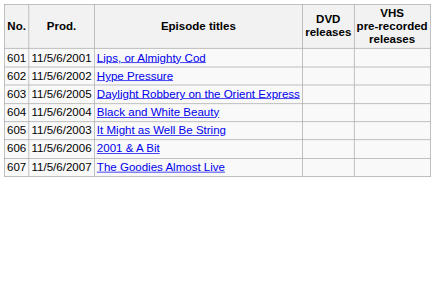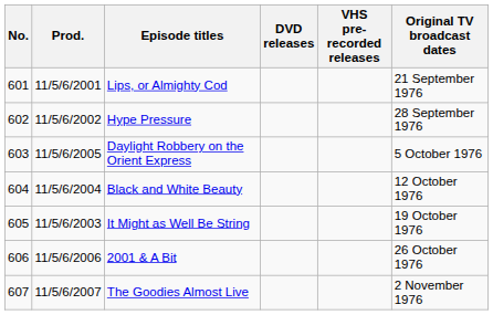 <table class="wikitable sortable">
 <tr>
 <th>No.</th>
 <th>Prod.</th>
 <th>Episode titles</th>
 <th>DVD <br>releases</th>
 <th>VHS <br>pre-recorded <br>releases</th>
+<th>Original TV <br>broadcast dates</th>
 </tr>
 <tr>
 <td>601</td>
 <td>11/5/6/2001</td>
 <td><a href='#'>Lips, or Almighty Cod</a></td>
 <td></td>
 <td></td>
+<td>21 September 1976</td>
 </tr>
 <tr>
 <td>602</td>
 <td>11/5/6/2002</td>
 <td><a href='#'>Hype Pressure</a></td>
 <td></td>
 <td></td>
+<td>28 September 1976</td>
 </tr>
 <tr>
 <td>603</td>
 <td>11/5/6/2005</td>
 <td><a href='#'>Daylight Robbery on the Orient Express</a></td>
 <td></td>
 <td></td>
+<td>5 October 1976</td>
 </tr>
 <tr>
 <td>604</td>
 <td>11/5/6/2004</td>
 <td><a href='#'>Black and White Beauty</a></td>
 <td></td>
 <td></td>
+<td>12 October 1976</td>
 </tr>
 <tr>
 <td>605</td>
 <td>11/5/6/2003</td>
 <td><a href='#'>It Might as Well Be String</a></td>
 <td></td>
 <td></td>
+<td>19 October 1976</td>
 </tr>
 <tr>
 <td>606</td>
 <td>11/5/6/2006</td>
 <td><a href='#'>2001 & A Bit</a></td>
 <td></td>
 <td></td>
+<td>26 October 1976</td>
 </tr>
 <tr>
 <td>607</td>
 <td>11/5/6/2007</td>
 <td><a href='#'>The Goodies Almost Live</a></td>
 <td></td>
 <td></td>
+<td>2 November 1976</td>
 </tr>
 </table>
